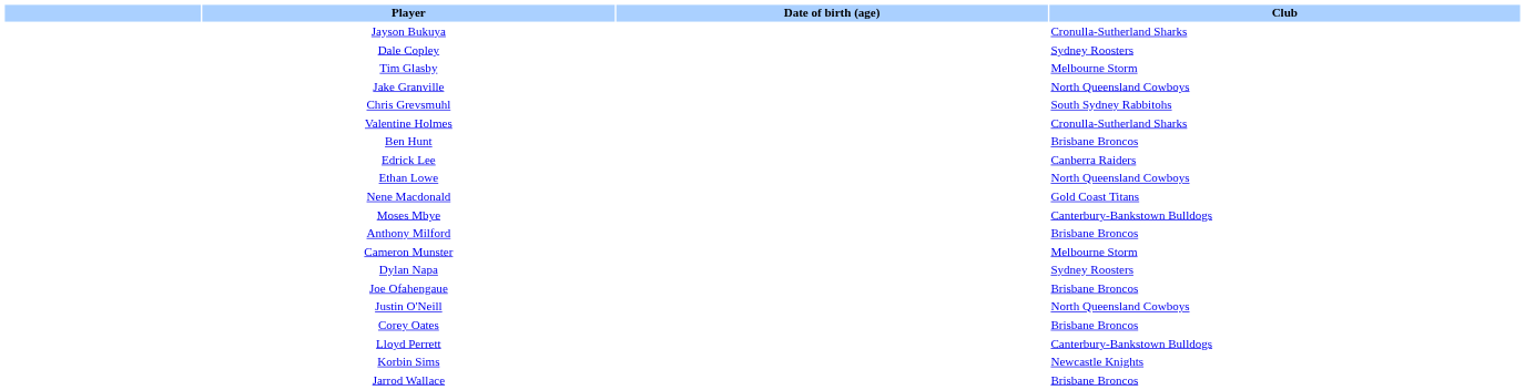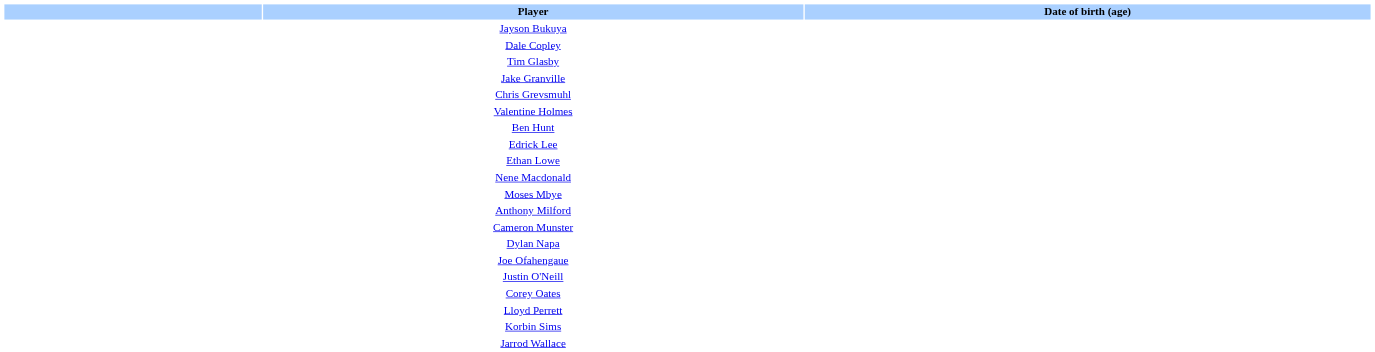 <table class="sortable" border="0" cellspacing="2" cellpadding="2" style="width:100%;">
 <tr style="background:#AAD0FF">
 <th width=10%></th>
 <th width=21%>Player</th>
 <th width=22%>Date of birth (age)</th>
-<th width=24%>Club</th>
 </tr>
 <tr>
 <td style="text-align:center;"></td>
 <td style="text-align:center;"><a href='#'>Jayson Bukuya</a></td>
 <td style="text-align:center;"></td>
-<td> <a href='#'>Cronulla-Sutherland Sharks</a></td>
 </tr>
 <tr>
 <td style="text-align:center;"></td>
 <td style="text-align:center;"><a href='#'>Dale Copley</a></td>
 <td style="text-align:center;"></td>
-<td> <a href='#'>Sydney Roosters</a></td>
 </tr>
 <tr>
 <td style="text-align:center;"></td>
 <td style="text-align:center;"><a href='#'>Tim Glasby</a></td>
 <td style="text-align:center;"></td>
-<td> <a href='#'>Melbourne Storm</a></td>
 </tr>
 <tr>
 <td style="text-align:center;"></td>
 <td style="text-align:center;"><a href='#'>Jake Granville</a></td>
 <td style="text-align:center;"></td>
-<td> <a href='#'>North Queensland Cowboys</a></td>
 </tr>
 <tr>
 <td style="text-align:center;"></td>
 <td style="text-align:center;"><a href='#'>Chris Grevsmuhl</a></td>
 <td style="text-align:center;"></td>
-<td> <a href='#'>South Sydney Rabbitohs</a></td>
 </tr>
 <tr>
 <td style="text-align:center;"></td>
 <td style="text-align:center;"><a href='#'>Valentine Holmes</a></td>
 <td style="text-align:center;"></td>
-<td> <a href='#'>Cronulla-Sutherland Sharks</a></td>
 </tr>
 <tr>
 <td style="text-align:center;"></td>
 <td style="text-align:center;"><a href='#'>Ben Hunt</a></td>
 <td style="text-align:center;"></td>
-<td> <a href='#'>Brisbane Broncos</a></td>
 </tr>
 <tr>
 <td style="text-align:center;"></td>
 <td style="text-align:center;"><a href='#'>Edrick Lee</a></td>
 <td style="text-align:center;"></td>
-<td> <a href='#'>Canberra Raiders</a></td>
 </tr>
 <tr>
 <td style="text-align:center;"></td>
 <td style="text-align:center;"><a href='#'>Ethan Lowe</a></td>
 <td style="text-align:center;"></td>
-<td> <a href='#'>North Queensland Cowboys</a></td>
 </tr>
 <tr>
 <td style="text-align:center;"></td>
 <td style="text-align:center;"><a href='#'>Nene Macdonald</a></td>
 <td style="text-align:center;"></td>
-<td> <a href='#'>Gold Coast Titans</a></td>
 </tr>
 <tr>
 <td style="text-align:center;"></td>
 <td style="text-align:center;"><a href='#'>Moses Mbye</a></td>
 <td style="text-align:center;"></td>
-<td> <a href='#'>Canterbury-Bankstown Bulldogs</a></td>
 </tr>
 <tr>
 <td style="text-align:center;"></td>
 <td style="text-align:center;"><a href='#'>Anthony Milford</a></td>
 <td style="text-align:center;"></td>
-<td> <a href='#'>Brisbane Broncos</a></td>
 </tr>
 <tr>
 <td style="text-align:center;"></td>
 <td style="text-align:center;"><a href='#'>Cameron Munster</a></td>
 <td style="text-align:center;"></td>
-<td> <a href='#'>Melbourne Storm</a></td>
 </tr>
 <tr>
 <td style="text-align:center;"></td>
 <td style="text-align:center;"><a href='#'>Dylan Napa</a></td>
 <td style="text-align:center;"></td>
-<td> <a href='#'>Sydney Roosters</a></td>
 </tr>
 <tr>
 <td style="text-align:center;"></td>
 <td style="text-align:center;"><a href='#'>Joe Ofahengaue</a></td>
 <td style="text-align:center;"></td>
-<td> <a href='#'>Brisbane Broncos</a></td>
 </tr>
 <tr>
 <td style="text-align:center;"></td>
 <td style="text-align:center;"><a href='#'>Justin O'Neill</a></td>
 <td style="text-align:center;"></td>
-<td> <a href='#'>North Queensland Cowboys</a></td>
 </tr>
 <tr>
 <td style="text-align:center;"></td>
 <td style="text-align:center;"><a href='#'>Corey Oates</a></td>
 <td style="text-align:center;"></td>
-<td> <a href='#'>Brisbane Broncos</a></td>
 </tr>
 <tr>
 <td style="text-align:center;"></td>
 <td style="text-align:center;"><a href='#'>Lloyd Perrett</a></td>
 <td style="text-align:center;"></td>
-<td> <a href='#'>Canterbury-Bankstown Bulldogs</a></td>
 </tr>
 <tr>
 <td style="text-align:center;"></td>
 <td style="text-align:center;"><a href='#'>Korbin Sims</a></td>
 <td style="text-align:center;"></td>
-<td> <a href='#'>Newcastle Knights</a></td>
 </tr>
 <tr>
 <td style="text-align:center;"></td>
 <td style="text-align:center;"><a href='#'>Jarrod Wallace</a></td>
 <td style="text-align:center;"></td>
-<td> <a href='#'>Brisbane Broncos</a></td>
 </tr>
 </table>
